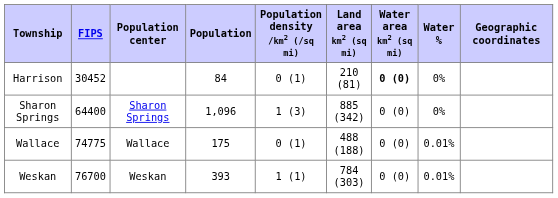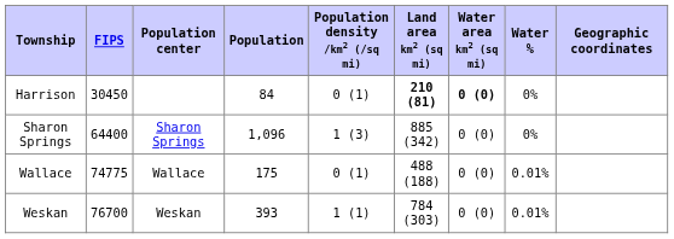 <table class="toccolours" border=1 cellspacing=0 cellpadding=4 style="text-align:center; border-collapse:collapse; font-size:90%;">
 <tr style="background:#ccccff">
 <th>Township</th>
 <th><a href='#'>FIPS</a></th>
 <th>Population<br>center</th>
 <th>Population</th>
 <th>Population<br>density<br><small>/km<sup>2</sup> (/sq mi)</small></th>
 <th>Land area<br><small>km<sup>2</sup> (sq mi)</small></th>
 <th>Water area<br><small>km<sup>2</sup> (sq mi)</small></th>
 <th>Water %</th>
 <th>Geographic coordinates</th>
 </tr>
 <tr>
 <td>Harrison</td>
-<td>30452</td>
+<td>30450</td>
 <td></td>
 <td>84</td>
 <td>0 (1)</td>
-<td>210 (81)</td>
+<td><strong>210 (81)</strong></td>
 <td><strong>0 (0)</strong></td>
 <td>0%</td>
 <td></td>
 </tr>
 <tr>
 <td>Sharon Springs</td>
 <td>64400</td>
 <td><a href='#'>Sharon Springs</a></td>
 <td>1,096</td>
 <td>1 (3)</td>
 <td>885 (342)</td>
 <td>0 (0)</td>
 <td>0%</td>
 <td></td>
 </tr>
 <tr>
 <td>Wallace</td>
 <td>74775</td>
 <td>Wallace</td>
 <td>175</td>
 <td>0 (1)</td>
 <td>488 (188)</td>
 <td>0 (0)</td>
 <td>0.01%</td>
 <td></td>
 </tr>
 <tr>
 <td>Weskan</td>
 <td>76700</td>
 <td>Weskan</td>
 <td>393</td>
 <td>1 (1)</td>
 <td>784 (303)</td>
 <td>0 (0)</td>
 <td>0.01%</td>
 <td></td>
 </tr>
 </table>
